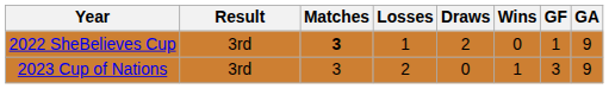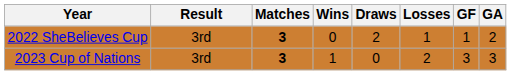 <table class="wikitable"  style="text-align:center; ">
 <tr>
 <th>Year</th>
 <th width=110>Result</th>
 <th>Matches</th>
+<th>Wins</th>
+<th>Draws</th>
 <th>Losses</th>
-<th>Draws</th>
-<th>Wins</th>
 <th>GF</th>
 <th>GA</th>
 </tr>
 <tr bgcolor=#CD7F32>
 <td><a href='#'>2022 SheBelieves Cup</a></td>
 <td>3rd</td>
 <td><strong>3</strong></td>
+<td>0</td>
+<td>2</td>
+<td>1</td>
 <td>1</td>
 <td>2</td>
-<td>0</td>
-<td>1</td>
-<td>9</td>
 </tr>
 <tr bgcolor=#CD7F32>
 <td><a href='#'>2023 Cup of Nations</a></td>
 <td>3rd</td>
+<td><strong>3</strong></td>
+<td>1</td>
+<td>0</td>
+<td>2</td>
 <td>3</td>
-<td>2</td>
-<td>0</td>
-<td>1</td>
 <td>3</td>
-<td>9</td>
 </tr>
 </table>
